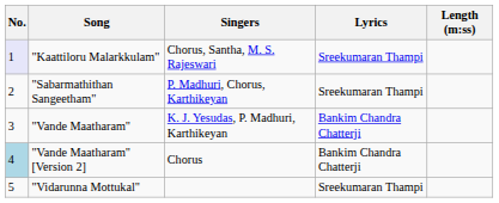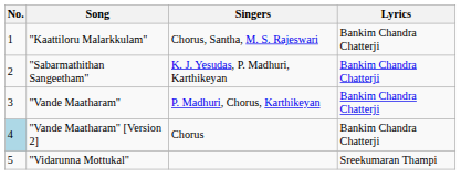 <table class="wikitable" style="font-size:95%;">
 <tr>
 <th>No.</th>
 <th>Song</th>
 <th>Singers</th>
 <th>Lyrics</th>
-<th>Length (m:ss)</th>
 </tr>
 <tr>
-<td style="background: lavender;">1</td>
+<td>1</td>
 <td>"Kaattiloru Malarkkulam"</td>
 <td>Chorus, Santha, <a href='#'>M. S. Rajeswari</a></td>
-<td><a href='#'>Sreekumaran Thampi</a></td>
-<td></td>
+<td>Bankim Chandra Chatterji</td>
 </tr>
 <tr>
 <td>2</td>
 <td>"Sabarmathithan Sangeetham"</td>
-<td><a href='#'>P. Madhuri</a>, Chorus, <a href='#'>Karthikeyan</a></td>
-<td>Sreekumaran Thampi</td>
-<td></td>
+<td><a href='#'>K. J. Yesudas</a>, P. Madhuri, Karthikeyan</td>
+<td><a href='#'>Bankim Chandra Chatterji</a></td>
 </tr>
 <tr>
 <td>3</td>
 <td>"Vande Maatharam"</td>
-<td><a href='#'>K. J. Yesudas</a>, P. Madhuri, Karthikeyan</td>
+<td><a href='#'>P. Madhuri</a>, Chorus, <a href='#'>Karthikeyan</a></td>
 <td><a href='#'>Bankim Chandra Chatterji</a></td>
-<td></td>
 </tr>
 <tr>
 <td style="background: lightblue;">4</td>
 <td>"Vande Maatharam" [Version 2]</td>
 <td>Chorus</td>
 <td>Bankim Chandra Chatterji</td>
-<td></td>
 </tr>
 <tr>
 <td>5</td>
 <td>"Vidarunna Mottukal"</td>
 <td></td>
 <td>Sreekumaran Thampi</td>
-<td></td>
 </tr>
 </table>
